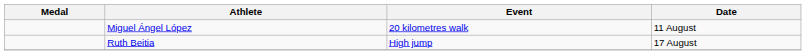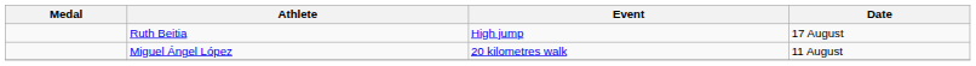 <table class="wikitable" style="font-size:90%" width=60%>
 <tr>
 <th>Medal</th>
 <th>Athlete</th>
 <th>Event</th>
 <th>Date</th>
 </tr>
 <tr>
 <td></td>
+<td><a href='#'>Ruth Beitia</a></td>
+<td><a href='#'>High jump</a></td>
+<td>17 August</td>
+</tr>
+<tr>
+<td></td>
 <td><a href='#'>Miguel Ángel López</a></td>
 <td><a href='#'>20 kilometres walk</a></td>
 <td>11 August</td>
 </tr>
 <tr>
-<td></td>
-<td><a href='#'>Ruth Beitia</a></td>
-<td><a href='#'>High jump</a></td>
-<td>17 August</td>
-</tr>
-<tr>
 </tr>
 </table>
